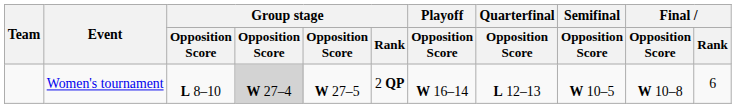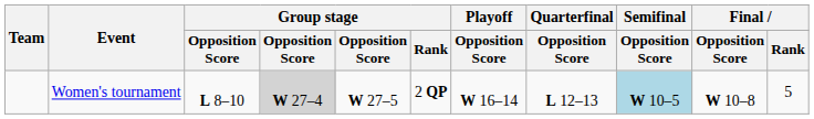 <table class="wikitable" style="text-align:center; font-size:90%;">
 <tr>
 <th rowspan=2>Team</th>
 <th rowspan=2>Event</th>
 <th colspan=4>Group stage</th>
 <th>Playoff</th>
 <th>Quarterfinal</th>
 <th>Semifinal</th>
 <th colspan=2>Final / </th>
 </tr>
 <tr style=font-size:95%>
 <th>Opposition<br>Score</th>
 <th>Opposition<br>Score</th>
 <th>Opposition<br>Score</th>
 <th>Rank</th>
 <th>Opposition<br>Score</th>
 <th>Opposition<br>Score</th>
 <th>Opposition<br>Score</th>
 <th>Opposition<br>Score</th>
 <th>Rank</th>
 </tr>
 <tr>
 <td align=left></td>
 <td align=left><a href='#'>Women's tournament</a></td>
 <td><br><strong>L</strong> 8–10</td>
 <td style="background: lightgrey;"><br><strong>W</strong> 27–4</td>
 <td><br><strong>W</strong> 27–5</td>
 <td>2 <strong>QP</strong></td>
 <td><br><strong>W</strong> 16–14</td>
 <td><br><strong>L</strong> 12–13</td>
-<td><br><strong>W</strong> 10–5</td>
+<td style="background: lightblue;"><br><strong>W</strong> 10–5</td>
 <td><br><strong>W</strong> 10–8</td>
-<td>6</td>
+<td>5</td>
 </tr>
 </table>
